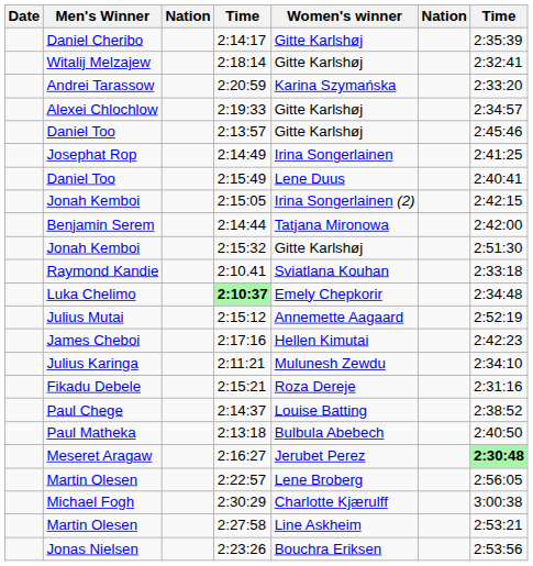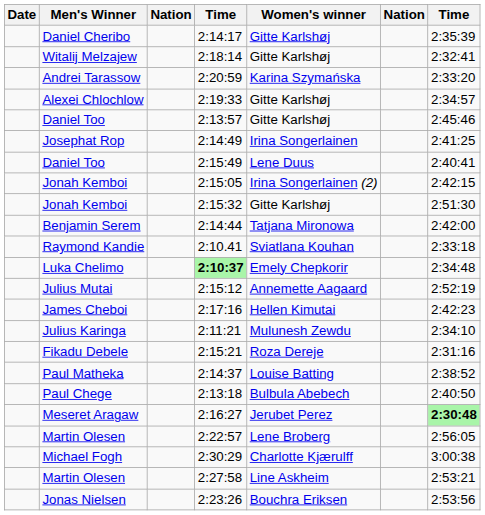 <table class="wikitable sortable">
 <tr>
 <th>Date</th>
 <th>Men's Winner</th>
 <th>Nation</th>
 <th>Time</th>
 <th>Women's winner</th>
 <th>Nation</th>
 <th>Time</th>
 </tr>
 <tr>
 <td align="right"></td>
 <td> <a href='#'>Daniel Cheribo</a></td>
 <td></td>
 <td>2:14:17</td>
 <td> <a href='#'>Gitte Karlshøj</a></td>
 <td></td>
 <td>2:35:39</td>
 </tr>
 <tr>
 <td align="right"></td>
 <td> <a href='#'>Witalij Melzajew</a></td>
 <td></td>
 <td>2:18:14</td>
 <td> Gitte Karlshøj</td>
 <td></td>
 <td>2:32:41</td>
 </tr>
 <tr>
 <td align="right"></td>
 <td> <a href='#'>Andrei Tarassow</a></td>
 <td></td>
 <td>2:20:59</td>
 <td> <a href='#'>Karina Szymańska</a></td>
 <td></td>
 <td>2:33:20</td>
 </tr>
 <tr>
 <td align="right"></td>
 <td> <a href='#'>Alexei Chlochlow</a></td>
 <td></td>
 <td>2:19:33</td>
 <td> Gitte Karlshøj</td>
 <td></td>
 <td>2:34:57</td>
 </tr>
 <tr>
 <td align="right"></td>
 <td> <a href='#'>Daniel Too</a></td>
 <td></td>
 <td>2:13:57</td>
 <td> Gitte Karlshøj</td>
 <td></td>
 <td>2:45:46</td>
 </tr>
 <tr>
 <td align="right"></td>
 <td> <a href='#'>Josephat Rop</a></td>
 <td></td>
 <td>2:14:49</td>
 <td> <a href='#'>Irina Songerlainen</a></td>
 <td></td>
 <td>2:41:25</td>
 </tr>
 <tr>
 <td align="right"></td>
 <td> <a href='#'>Daniel Too</a></td>
 <td></td>
 <td>2:15:49</td>
 <td> <a href='#'>Lene Duus</a></td>
 <td></td>
 <td>2:40:41</td>
 </tr>
 <tr>
 <td align="right"></td>
 <td> <a href='#'>Jonah Kemboi</a></td>
 <td></td>
 <td>2:15:05</td>
 <td> <a href='#'>Irina Songerlainen</a> <em>(2)</em></td>
 <td></td>
 <td>2:42:15</td>
 </tr>
 <tr>
 <td align="right"></td>
+<td> <a href='#'>Jonah Kemboi</a></td>
+<td></td>
+<td>2:15:32</td>
+<td> Gitte Karlshøj</td>
+<td></td>
+<td>2:51:30</td>
+</tr>
+<tr>
+<td align="right"></td>
 <td> <a href='#'>Benjamin Serem</a></td>
 <td></td>
 <td>2:14:44</td>
 <td> <a href='#'>Tatjana Mironowa</a></td>
 <td></td>
 <td>2:42:00</td>
-</tr>
-<tr>
-<td align="right"></td>
-<td> <a href='#'>Jonah Kemboi</a></td>
-<td></td>
-<td>2:15:32</td>
-<td> Gitte Karlshøj</td>
-<td></td>
-<td>2:51:30</td>
 </tr>
 <tr>
 <td align="right"></td>
 <td><a href='#'>Raymond Kandie</a></td>
 <td></td>
 <td>2:10.41</td>
 <td><a href='#'>Sviatlana Kouhan</a></td>
 <td></td>
 <td>2:33:18</td>
 </tr>
 <tr>
 <td align="right"></td>
 <td><a href='#'>Luka Chelimo</a></td>
 <td></td>
 <td bgcolor=#A9F5A9><strong>2:10:37</strong></td>
 <td><a href='#'>Emely Chepkorir</a></td>
 <td></td>
 <td>2:34:48</td>
 </tr>
 <tr>
 <td align="right"></td>
 <td><a href='#'>Julius Mutai</a></td>
 <td></td>
 <td>2:15:12</td>
 <td><a href='#'>Annemette Aagaard</a></td>
 <td></td>
 <td>2:52:19</td>
 </tr>
 <tr>
 <td align="right"></td>
 <td><a href='#'>James Cheboi</a></td>
 <td></td>
 <td>2:17:16</td>
 <td><a href='#'>Hellen Kimutai</a></td>
 <td></td>
 <td>2:42:23</td>
 </tr>
 <tr>
 <td align="right"></td>
 <td><a href='#'>Julius Karinga</a></td>
 <td></td>
 <td>2:11:21</td>
 <td><a href='#'>Mulunesh Zewdu</a></td>
 <td></td>
 <td>2:34:10</td>
 </tr>
 <tr>
 <td align="right"></td>
 <td><a href='#'>Fikadu Debele</a></td>
 <td></td>
 <td>2:15:21</td>
 <td><a href='#'>Roza Dereje</a></td>
 <td></td>
 <td>2:31:16</td>
 </tr>
 <tr>
 <td align="right"></td>
-<td><a href='#'>Paul Chege</a></td>
+<td><a href='#'>Paul Matheka</a></td>
 <td></td>
 <td>2:14:37</td>
 <td><a href='#'>Louise Batting</a></td>
 <td></td>
 <td>2:38:52</td>
 </tr>
 <tr>
 <td align="right"></td>
-<td><a href='#'>Paul Matheka</a></td>
+<td><a href='#'>Paul Chege</a></td>
 <td></td>
 <td>2:13:18</td>
 <td><a href='#'>Bulbula Abebech</a></td>
 <td></td>
 <td>2:40:50</td>
 </tr>
 <tr>
 <td align="right"></td>
 <td><a href='#'>Meseret Aragaw</a></td>
 <td></td>
 <td>2:16:27</td>
 <td><a href='#'>Jerubet Perez</a></td>
 <td></td>
 <td bgcolor=#A9F5A9><strong>2:30:48</strong></td>
 </tr>
 <tr>
 <td align="right"></td>
 <td><a href='#'>Martin Olesen</a></td>
 <td></td>
 <td>2:22:57</td>
 <td><a href='#'>Lene Broberg</a></td>
 <td></td>
 <td>2:56:05</td>
 </tr>
 <tr>
 <td align="right"></td>
 <td><a href='#'>Michael Fogh</a></td>
 <td></td>
 <td>2:30:29</td>
 <td><a href='#'>Charlotte Kjærulff</a></td>
 <td></td>
 <td>3:00:38</td>
 </tr>
 <tr>
 <td align="right"></td>
 <td><a href='#'>Martin Olesen</a></td>
 <td></td>
 <td>2:27:58</td>
 <td><a href='#'>Line Askheim</a></td>
 <td></td>
 <td>2:53:21</td>
 </tr>
 <tr>
 <td align="right"></td>
 <td><a href='#'>Jonas Nielsen</a></td>
 <td></td>
 <td>2:23:26</td>
 <td><a href='#'>Bouchra Eriksen</a></td>
 <td></td>
 <td>2:53:56</td>
 </tr>
 </table>
